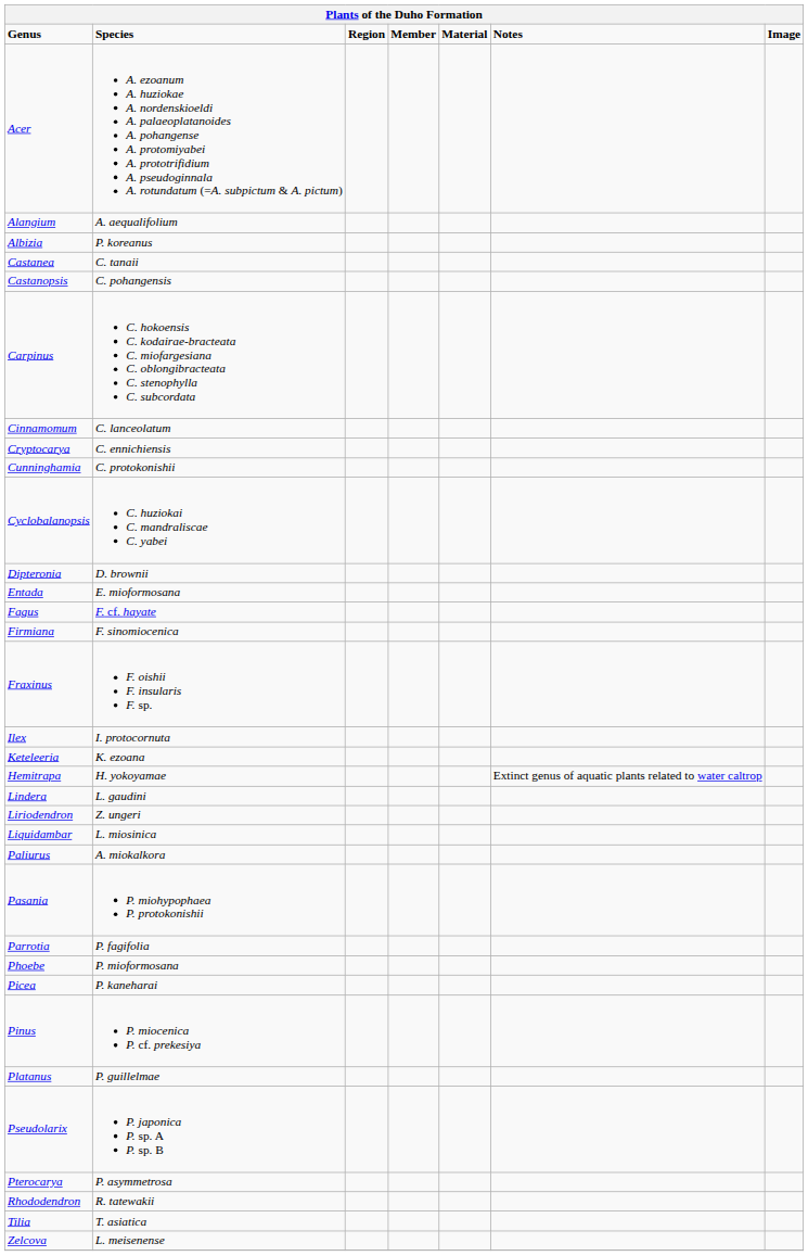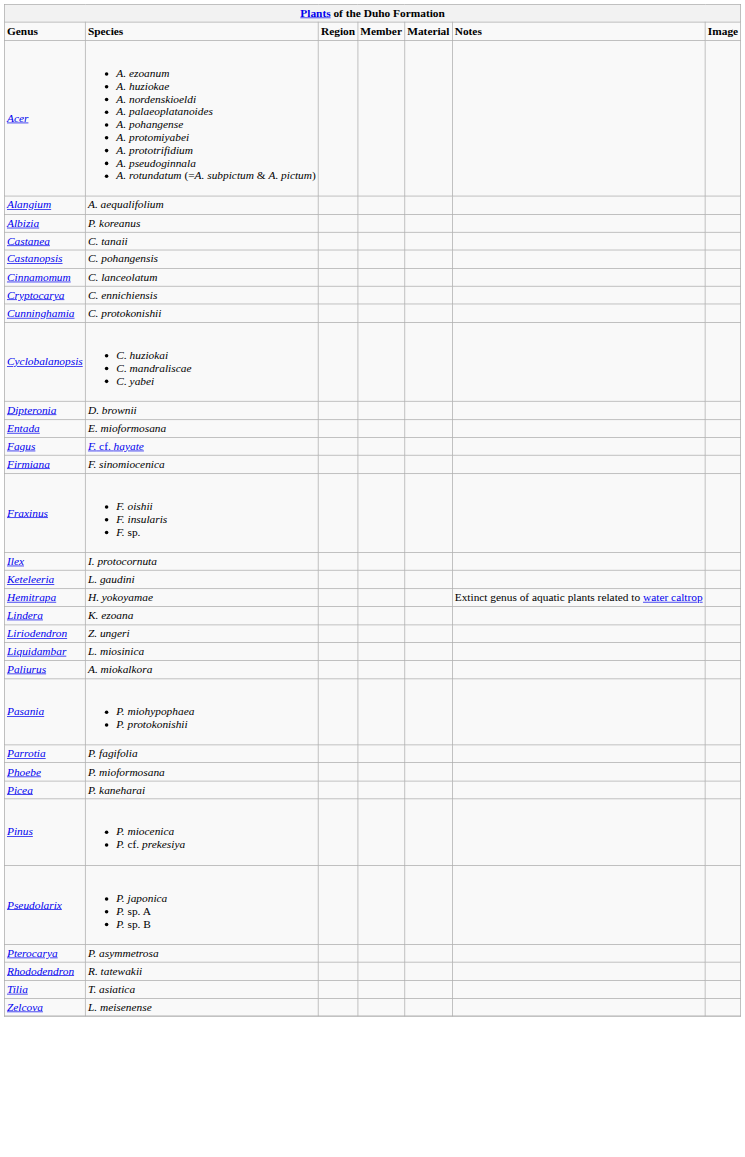 <table class="wikitable">
 <tr>
 <th colspan="7"><a href='#'>Plants</a> of the Duho Formation</th>
 </tr>
 <tr>
 <td><strong>Genus</strong></td>
 <td><strong>Species</strong></td>
 <td><strong>Region</strong></td>
 <td><strong>Member</strong></td>
 <td><strong>Material</strong></td>
 <td><strong>Notes</strong></td>
 <td><strong>Image</strong></td>
 </tr>
 <tr>
 <td><em><a href='#'>Acer</a></em></td>
 <td><br><ul><li><em>A. ezoanum</em></li><li><em>A. huziokae</em></li><li><em>A. nordenskioeldi</em></li><li><em>A. palaeoplatanoides</em></li><li><em>A. pohangense</em></li><li><em>A. protomiyabei</em></li><li><em>A. prototrifidium</em></li><li><em>A. pseudoginnala</em></li><li><em>A. rotundatum</em> (=<em>A. subpictum</em> & <em>A. pictum</em>)</li></ul></td>
 <td></td>
 <td></td>
 <td></td>
 <td></td>
 <td></td>
 </tr>
 <tr>
 <td><em><a href='#'>Alangium</a></em></td>
 <td><em>A. aequalifolium</em></td>
 <td></td>
 <td></td>
 <td></td>
 <td></td>
 <td></td>
 </tr>
 <tr>
 <td><em><a href='#'>Albizia</a></em></td>
 <td><em>P. koreanus</em></td>
 <td></td>
 <td></td>
 <td></td>
 <td></td>
 <td></td>
 </tr>
 <tr>
 <td><em><a href='#'>Castanea</a></em></td>
 <td><em>C. tanaii</em></td>
 <td></td>
 <td></td>
 <td></td>
 <td></td>
 <td></td>
 </tr>
 <tr>
 <td><em><a href='#'>Castanopsis</a></em></td>
 <td><em>C. pohangensis</em></td>
-<td></td>
-<td></td>
-<td></td>
-<td></td>
-<td></td>
-</tr>
-<tr>
-<td><em><a href='#'>Carpinus</a></em></td>
-<td><br><ul><li><em>C. hokoensis</em></li><li><em>C. kodairae-bracteata</em></li><li><em>C. miofargesiana</em></li><li><em>C. oblongibracteata</em></li><li><em>C. stenophylla</em></li><li><em>C. subcordata</em></li></ul></td>
 <td></td>
 <td></td>
 <td></td>
 <td></td>
 <td></td>
 </tr>
 <tr>
 <td><em><a href='#'>Cinnamomum</a></em></td>
 <td><em>C. lanceolatum</em></td>
 <td></td>
 <td></td>
 <td></td>
 <td></td>
 <td></td>
 </tr>
 <tr>
 <td><em><a href='#'>Cryptocarya</a></em></td>
 <td><em>C. ennichiensis</em></td>
 <td></td>
 <td></td>
 <td></td>
 <td></td>
 <td></td>
 </tr>
 <tr>
 <td><em><a href='#'>Cunninghamia</a></em></td>
 <td><em>C. protokonishii</em></td>
 <td></td>
 <td></td>
 <td></td>
 <td></td>
 <td></td>
 </tr>
 <tr>
 <td><em><a href='#'>Cyclobalanopsis</a></em></td>
 <td><br><ul><li><em>C. huziokai</em></li><li><em>C. mandraliscae</em></li><li><em>C. yabei</em></li></ul></td>
 <td></td>
 <td></td>
 <td></td>
 <td></td>
 <td></td>
 </tr>
 <tr>
 <td><em><a href='#'>Dipteronia</a></em></td>
 <td><em>D. brownii</em></td>
 <td></td>
 <td></td>
 <td></td>
 <td></td>
 <td></td>
 </tr>
 <tr>
 <td><em><a href='#'>Entada</a></em></td>
 <td><em>E. mioformosana</em></td>
 <td></td>
 <td></td>
 <td></td>
 <td></td>
 <td></td>
 </tr>
 <tr>
 <td><em><a href='#'>Fagus</a></em></td>
 <td><a href='#'><em>F.</em> cf. <em>hayate</em></a></td>
 <td></td>
 <td></td>
 <td></td>
 <td></td>
 <td></td>
 </tr>
 <tr>
 <td><em><a href='#'>Firmiana</a></em></td>
 <td><em>F. sinomiocenica</em></td>
 <td></td>
 <td></td>
 <td></td>
 <td></td>
 <td></td>
 </tr>
 <tr>
 <td><em><a href='#'>Fraxinus</a></em></td>
 <td><br><ul><li><em>F. oishii</em></li><li><em>F. insularis</em></li><li><em>F.</em> sp.</li></ul></td>
 <td></td>
 <td></td>
 <td></td>
 <td></td>
 <td></td>
 </tr>
 <tr>
 <td><em><a href='#'>Ilex</a></em></td>
 <td><em>I. protocornuta</em></td>
 <td></td>
 <td></td>
 <td></td>
 <td></td>
 <td></td>
 </tr>
 <tr>
 <td><em><a href='#'>Keteleeria</a></em></td>
-<td><em>K. ezoana</em></td>
+<td><em>L. gaudini</em></td>
 <td></td>
 <td></td>
 <td></td>
 <td></td>
 <td></td>
 </tr>
 <tr>
 <td><em><a href='#'>Hemitrapa</a></em></td>
 <td><em>H. yokoyamae</em></td>
 <td></td>
 <td></td>
 <td></td>
 <td>Extinct genus of aquatic plants related to <a href='#'>water caltrop</a></td>
 <td></td>
 </tr>
 <tr>
 <td><em><a href='#'>Lindera</a></em></td>
-<td><em>L. gaudini</em></td>
+<td><em>K. ezoana</em></td>
 <td></td>
 <td></td>
 <td></td>
 <td></td>
 <td></td>
 </tr>
 <tr>
 <td><em><a href='#'>Liriodendron</a></em></td>
 <td><em>Z. ungeri</em></td>
 <td></td>
 <td></td>
 <td></td>
 <td></td>
 <td></td>
 </tr>
 <tr>
 <td><em><a href='#'>Liquidambar</a></em></td>
 <td><em>L. miosinica</em></td>
 <td></td>
 <td></td>
 <td></td>
 <td></td>
 <td></td>
 </tr>
 <tr>
 <td><em><a href='#'>Paliurus</a></em></td>
 <td><em>A. miokalkora</em></td>
 <td></td>
 <td></td>
 <td></td>
 <td></td>
 <td></td>
 </tr>
 <tr>
 <td><em><a href='#'>Pasania</a></em></td>
 <td><br><ul><li><em>P. miohypophaea</em></li><li><em>P. protokonishii</em></li></ul></td>
 <td></td>
 <td></td>
 <td></td>
 <td></td>
 <td></td>
 </tr>
 <tr>
 <td><em><a href='#'>Parrotia</a></em></td>
 <td><em>P. fagifolia</em></td>
 <td></td>
 <td></td>
 <td></td>
 <td></td>
 <td></td>
 </tr>
 <tr>
 <td><em><a href='#'>Phoebe</a></em></td>
 <td><em>P. mioformosana</em></td>
 <td></td>
 <td></td>
 <td></td>
 <td></td>
 <td></td>
 </tr>
 <tr>
 <td><em><a href='#'>Picea</a></em></td>
 <td><em>P. kaneharai</em></td>
 <td></td>
 <td></td>
 <td></td>
 <td></td>
 <td></td>
 </tr>
 <tr>
 <td><em><a href='#'>Pinus</a></em></td>
 <td><br><ul><li><em>P. miocenica</em></li><li><em>P.</em> cf. <em>prekesiya</em></li></ul></td>
 <td></td>
 <td></td>
 <td></td>
 <td></td>
 <td></td>
 </tr>
 <tr>
-<td><em><a href='#'>Platanus</a></em></td>
-<td><em>P. guillelmae</em></td>
-<td></td>
-<td></td>
-<td></td>
-<td></td>
-<td></td>
-</tr>
-<tr>
 <td><em><a href='#'>Pseudolarix</a></em></td>
 <td><br><ul><li><em>P. japonica</em></li><li><em>P.</em> sp. A</li><li><em>P.</em> sp. B</li></ul></td>
 <td></td>
 <td></td>
 <td></td>
 <td></td>
 <td></td>
 </tr>
 <tr>
 <td><em><a href='#'>Pterocarya</a></em></td>
 <td><em>P. asymmetrosa</em></td>
 <td></td>
 <td></td>
 <td></td>
 <td></td>
 <td></td>
 </tr>
 <tr>
 <td><em><a href='#'>Rhododendron</a></em></td>
 <td><em>R. tatewakii</em></td>
 <td></td>
 <td></td>
 <td></td>
 <td></td>
 <td></td>
 </tr>
 <tr>
 <td><em><a href='#'>Tilia</a></em></td>
 <td><em>T. asiatica</em></td>
 <td></td>
 <td></td>
 <td></td>
 <td></td>
 <td></td>
 </tr>
 <tr>
 <td><em><a href='#'>Zelcova</a></em></td>
 <td><em>L. meisenense</em></td>
 <td></td>
 <td></td>
 <td></td>
 <td></td>
 <td></td>
 </tr>
 <tr>
 </tr>
 </table>
